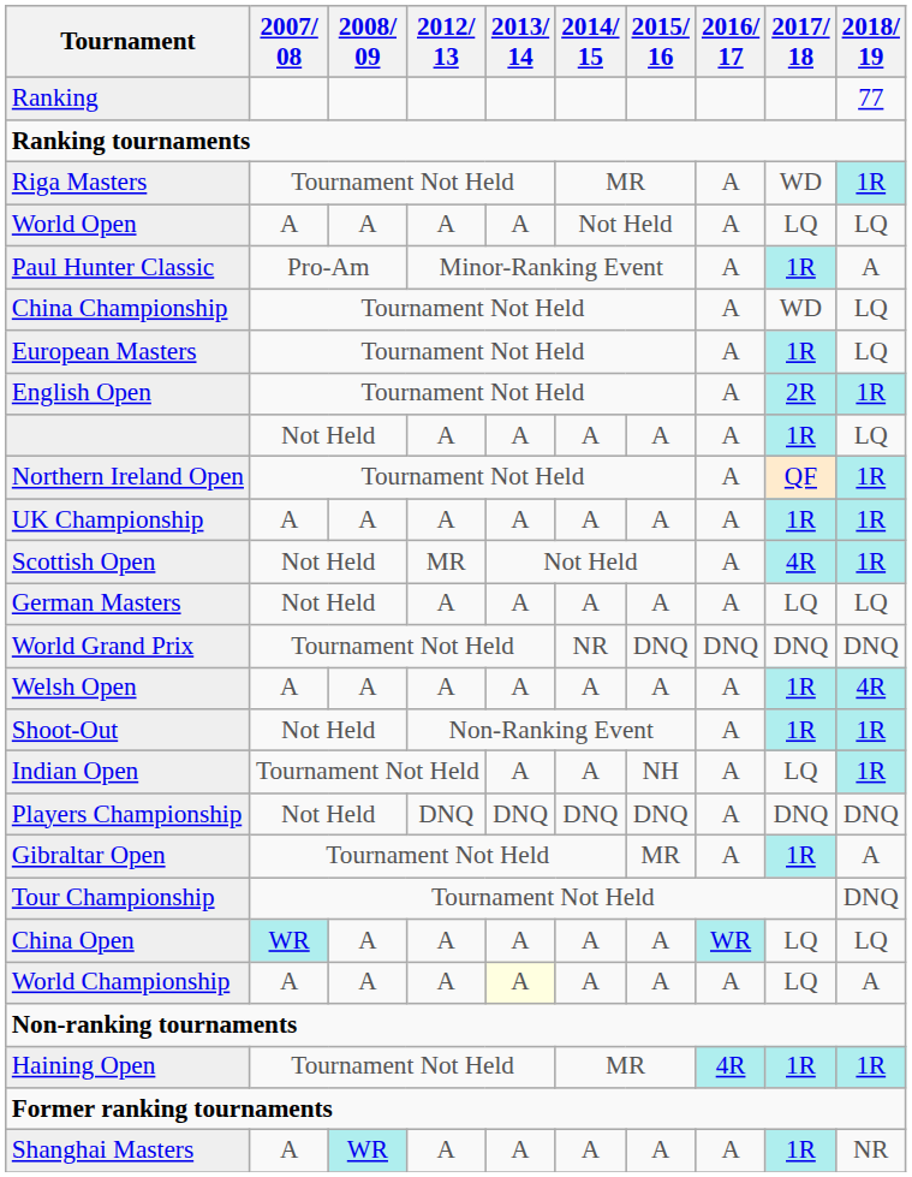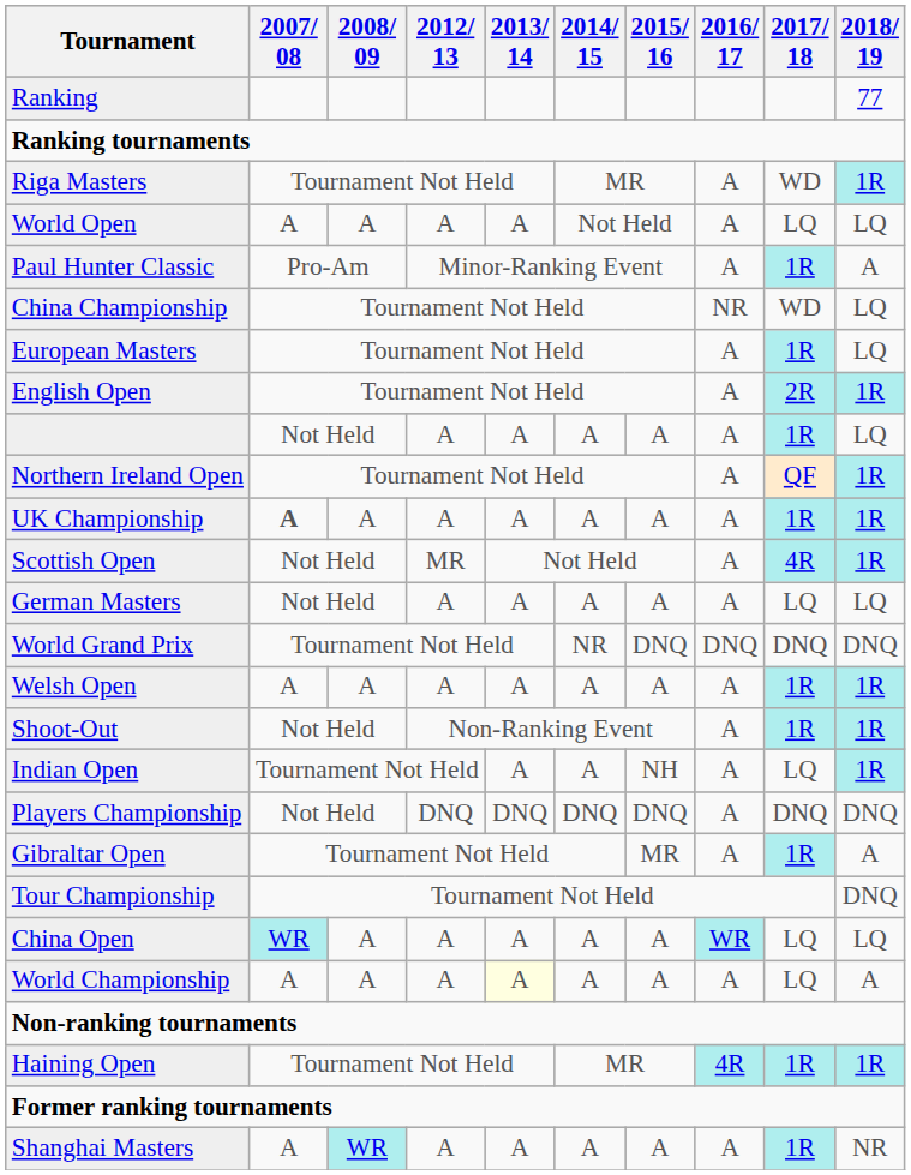 <table class="wikitable"  style="font-size:85%;">
 <tr>
 <th>Tournament</th>
 <th><a href='#'>2007/<br>08</a></th>
 <th><a href='#'>2008/<br>09</a></th>
 <th><a href='#'>2012/<br>13</a></th>
 <th><a href='#'>2013/<br>14</a></th>
 <th><a href='#'>2014/<br>15</a></th>
 <th><a href='#'>2015/<br>16</a></th>
 <th><a href='#'>2016/<br>17</a></th>
 <th><a href='#'>2017/<br>18</a></th>
 <th><a href='#'>2018/<br>19</a></th>
 </tr>
 <tr>
 <td style="background:#EFEFEF;"><a href='#'>Ranking</a></td>
 <td align="center"></td>
 <td align="center"></td>
 <td align="center"></td>
 <td align="center"></td>
 <td align="center"></td>
 <td align="center"></td>
 <td align="center"></td>
 <td align="center"></td>
 <td align="center"><a href='#'>77</a></td>
 </tr>
 <tr>
 <td colspan="90"><strong>Ranking tournaments</strong></td>
 </tr>
 <tr>
 <td style="background:#EFEFEF;"><a href='#'>Riga Masters</a></td>
 <td colspan="4" style="text-align:center; color:#555555;">Tournament Not Held</td>
 <td colspan="2" style="text-align:center; color:#555555;">MR</td>
 <td align="center" style="color:#555555;">A</td>
 <td align="center" style="color:#555555;">WD</td>
 <td align="center" style="background:#afeeee;"><a href='#'>1R</a></td>
 </tr>
 <tr>
 <td style="background:#EFEFEF;"><a href='#'>World Open</a></td>
 <td align="center" style="color:#555555;">A</td>
 <td align="center" style="color:#555555;">A</td>
 <td align="center" style="color:#555555;">A</td>
 <td align="center" style="color:#555555;">A</td>
 <td colspan="2" style="text-align:center;color:#555555;">Not Held</td>
 <td align="center" style="color:#555555;">A</td>
 <td align="center" style="color:#555555;">LQ</td>
 <td align="center" style="color:#555555;">LQ</td>
 </tr>
 <tr>
 <td style="background:#EFEFEF;"><a href='#'>Paul Hunter Classic</a></td>
 <td colspan="2" style="text-align:center;color:#555555;">Pro-Am</td>
 <td colspan="4" style="text-align:center;color:#555555;">Minor-Ranking Event</td>
 <td align="center" style="color:#555555;">A</td>
 <td align="center" style="background:#afeeee;"><a href='#'>1R</a></td>
 <td align="center" style="color:#555555;">A</td>
 </tr>
 <tr>
 <td style="background:#EFEFEF;"><a href='#'>China Championship</a></td>
 <td colspan="6" style="text-align:center; color:#555555;">Tournament Not Held</td>
-<td align="center" style="color:#555555;">A</td>
+<td align="center" style="color:#555555;">NR</td>
 <td align="center" style="color:#555555;">WD</td>
 <td align="center" style="color:#555555;">LQ</td>
 </tr>
 <tr>
 <td style="background:#EFEFEF;"><a href='#'>European Masters</a></td>
 <td colspan="6" align="center" style="color:#555555;">Tournament Not Held</td>
 <td align="center" style="color:#555555;">A</td>
 <td align="center" style="background:#afeeee;"><a href='#'>1R</a></td>
 <td align="center" style="color:#555555;">LQ</td>
 </tr>
 <tr>
 <td style="background:#EFEFEF;"><a href='#'>English Open</a></td>
 <td colspan="6" align="center" style="color:#555555;">Tournament Not Held</td>
 <td align="center" style="color:#555555;">A</td>
 <td align="center" style="background:#afeeee;"><a href='#'>2R</a></td>
 <td align="center" style="background:#afeeee;"><a href='#'>1R</a></td>
 </tr>
 <tr>
 <td style="background:#EFEFEF;"></td>
 <td colspan="2" style="text-align:center;color:#555555;">Not Held</td>
 <td align="center" style="color:#555555;">A</td>
 <td align="center" style="color:#555555;">A</td>
 <td align="center" style="color:#555555;">A</td>
 <td align="center" style="color:#555555;">A</td>
 <td align="center" style="color:#555555;">A</td>
 <td align="center" style="background:#afeeee;"><a href='#'>1R</a></td>
 <td align="center" style="color:#555555;">LQ</td>
 </tr>
 <tr>
 <td style="background:#EFEFEF;"><a href='#'>Northern Ireland Open</a></td>
 <td colspan="6" align="center" style="color:#555555;">Tournament Not Held</td>
 <td align="center" style="color:#555555;">A</td>
 <td align="center" style="background:#ffebcd;"><a href='#'>QF</a></td>
 <td align="center" style="background:#afeeee;"><a href='#'>1R</a></td>
 </tr>
 <tr>
 <td style="background:#EFEFEF;"><a href='#'>UK Championship</a></td>
-<td align="center" style="color:#555555;">A</td>
+<td align="center" style="color:#555555;"><strong>A</strong></td>
 <td align="center" style="color:#555555;">A</td>
 <td align="center" style="color:#555555;">A</td>
 <td align="center" style="color:#555555;">A</td>
 <td align="center" style="color:#555555;">A</td>
 <td align="center" style="color:#555555;">A</td>
 <td align="center" style="color:#555555;">A</td>
 <td align="center" style="background:#afeeee;"><a href='#'>1R</a></td>
 <td align="center" style="background:#afeeee;"><a href='#'>1R</a></td>
 </tr>
 <tr>
 <td style="background:#EFEFEF;"><a href='#'>Scottish Open</a></td>
 <td colspan="2" align="center" style="color:#555555;">Not Held</td>
 <td align="center" style="color:#555555;">MR</td>
 <td colspan="3" align="center" style="color:#555555;">Not Held</td>
 <td align="center" style="color:#555555;">A</td>
 <td align="center" style="background:#afeeee;"><a href='#'>4R</a></td>
 <td align="center" style="background:#afeeee;"><a href='#'>1R</a></td>
 </tr>
 <tr>
 <td style="background:#EFEFEF;"><a href='#'>German Masters</a></td>
 <td colspan="2" style="text-align:center;color:#555555;">Not Held</td>
 <td align="center" style="color:#555555;">A</td>
 <td align="center" style="color:#555555;">A</td>
 <td align="center" style="color:#555555;">A</td>
 <td align="center" style="color:#555555;">A</td>
 <td align="center" style="color:#555555;">A</td>
 <td align="center" style="color:#555555;">LQ</td>
 <td align="center" style="color:#555555;">LQ</td>
 </tr>
 <tr>
 <td style="background:#EFEFEF;"><a href='#'>World Grand Prix</a></td>
 <td colspan="4" align="center" style="color:#555555;">Tournament Not Held</td>
 <td align="center" style="color:#555555;">NR</td>
 <td align="center" style="color:#555555;">DNQ</td>
 <td align="center" style="color:#555555;">DNQ</td>
 <td align="center" style="color:#555555;">DNQ</td>
 <td align="center" style="color:#555555;">DNQ</td>
 </tr>
 <tr>
 <td style="background:#EFEFEF;"><a href='#'>Welsh Open</a></td>
 <td align="center" style="color:#555555;">A</td>
 <td align="center" style="color:#555555;">A</td>
 <td align="center" style="color:#555555;">A</td>
 <td align="center" style="color:#555555;">A</td>
 <td align="center" style="color:#555555;">A</td>
 <td align="center" style="color:#555555;">A</td>
 <td align="center" style="color:#555555;">A</td>
 <td align="center" style="background:#afeeee;"><a href='#'>1R</a></td>
-<td align="center" style="background:#afeeee;"><a href='#'>4R</a></td>
+<td align="center" style="background:#afeeee;"><a href='#'>1R</a></td>
 </tr>
 <tr>
 <td style="background:#EFEFEF;"><a href='#'>Shoot-Out</a></td>
 <td colspan="2" align="center" style="color:#555555;">Not Held</td>
 <td colspan="4" align="center" style="color:#555555;">Non-Ranking Event</td>
 <td align="center" style="color:#555555;">A</td>
 <td align="center" style="background:#afeeee;"><a href='#'>1R</a></td>
 <td align="center" style="background:#afeeee;"><a href='#'>1R</a></td>
 </tr>
 <tr>
 <td style="background:#EFEFEF;"><a href='#'>Indian Open</a></td>
 <td colspan="3" style="text-align:center;color:#555555;">Tournament Not Held</td>
 <td align="center" style="color:#555555;">A</td>
 <td align="center" style="color:#555555;">A</td>
 <td align="center" style="color:#555555;">NH</td>
 <td align="center" style="color:#555555;">A</td>
 <td align="center" style="color:#555555;">LQ</td>
 <td align="center" style="background:#afeeee;"><a href='#'>1R</a></td>
 </tr>
 <tr>
 <td style="background:#EFEFEF;"><a href='#'>Players Championship</a></td>
 <td colspan="2" align="center" style="color:#555555;">Not Held</td>
 <td align="center" style="color:#555555;">DNQ</td>
 <td align="center" style="color:#555555;">DNQ</td>
 <td align="center" style="color:#555555;">DNQ</td>
 <td align="center" style="color:#555555;">DNQ</td>
 <td align="center" style="color:#555555;">A</td>
 <td align="center" style="color:#555555;">DNQ</td>
 <td align="center" style="color:#555555;">DNQ</td>
 </tr>
 <tr>
 <td style="background:#EFEFEF;"><a href='#'>Gibraltar Open</a></td>
 <td colspan="5" align="center" style="color:#555555;">Tournament Not Held</td>
 <td align="center" style="color:#555555;">MR</td>
 <td align="center" style="color:#555555;">A</td>
 <td align="center" style="background:#afeeee;"><a href='#'>1R</a></td>
 <td align="center" style="color:#555555;">A</td>
 </tr>
 <tr>
 <td style="background:#EFEFEF;"><a href='#'>Tour Championship</a></td>
 <td colspan="8" align="center" style="color:#555555;">Tournament Not Held</td>
 <td align="center" style="color:#555555;">DNQ</td>
 </tr>
 <tr>
 <td style="background:#EFEFEF;"><a href='#'>China Open</a></td>
 <td align="center" style="background:#afeeee;"><a href='#'>WR</a></td>
 <td align="center" style="color:#555555;">A</td>
 <td align="center" style="color:#555555;">A</td>
 <td align="center" style="color:#555555;">A</td>
 <td align="center" style="color:#555555;">A</td>
 <td align="center" style="color:#555555;">A</td>
 <td align="center" style="background:#afeeee;"><a href='#'>WR</a></td>
 <td align="center" style="color:#555555;">LQ</td>
 <td align="center" style="color:#555555;">LQ</td>
 </tr>
 <tr>
 <td style="background:#EFEFEF;"><a href='#'>World Championship</a></td>
 <td align="center" style="color:#555555;">A</td>
 <td align="center" style="color:#555555;">A</td>
 <td align="center" style="color:#555555;">A</td>
 <td align="center" style="background: lightyellow; color:#555555;">A</td>
 <td align="center" style="color:#555555;">A</td>
 <td align="center" style="color:#555555;">A</td>
 <td align="center" style="color:#555555;">A</td>
 <td align="center" style="color:#555555;">LQ</td>
 <td align="center" style="color:#555555;">A</td>
 </tr>
 <tr>
 <td colspan="10"><strong>Non-ranking tournaments</strong></td>
 </tr>
 <tr>
 <td style="background:#EFEFEF;"><a href='#'>Haining Open</a></td>
 <td colspan="4" align="center" style="color:#555555;">Tournament Not Held</td>
 <td colspan="2" align="center" style="color:#555555;">MR</td>
 <td align="center" style="background:#afeeee;"><a href='#'>4R</a></td>
 <td align="center" style="background:#afeeee;"><a href='#'>1R</a></td>
 <td align="center" style="background:#afeeee;"><a href='#'>1R</a></td>
 </tr>
 <tr>
 <td colspan="10"><strong>Former ranking tournaments</strong></td>
 </tr>
 <tr>
 <td style="background:#EFEFEF;"><a href='#'>Shanghai Masters</a></td>
 <td align="center" style="color:#555555;">A</td>
 <td align="center" style="background:#afeeee;"><a href='#'>WR</a></td>
 <td align="center" style="color:#555555;">A</td>
 <td align="center" style="color:#555555;">A</td>
 <td align="center" style="color:#555555;">A</td>
 <td align="center" style="color:#555555;">A</td>
 <td align="center" style="color:#555555;">A</td>
 <td align="center" style="background:#afeeee;"><a href='#'>1R</a></td>
 <td align="center" style="color:#555555;">NR</td>
 </tr>
 </table>
